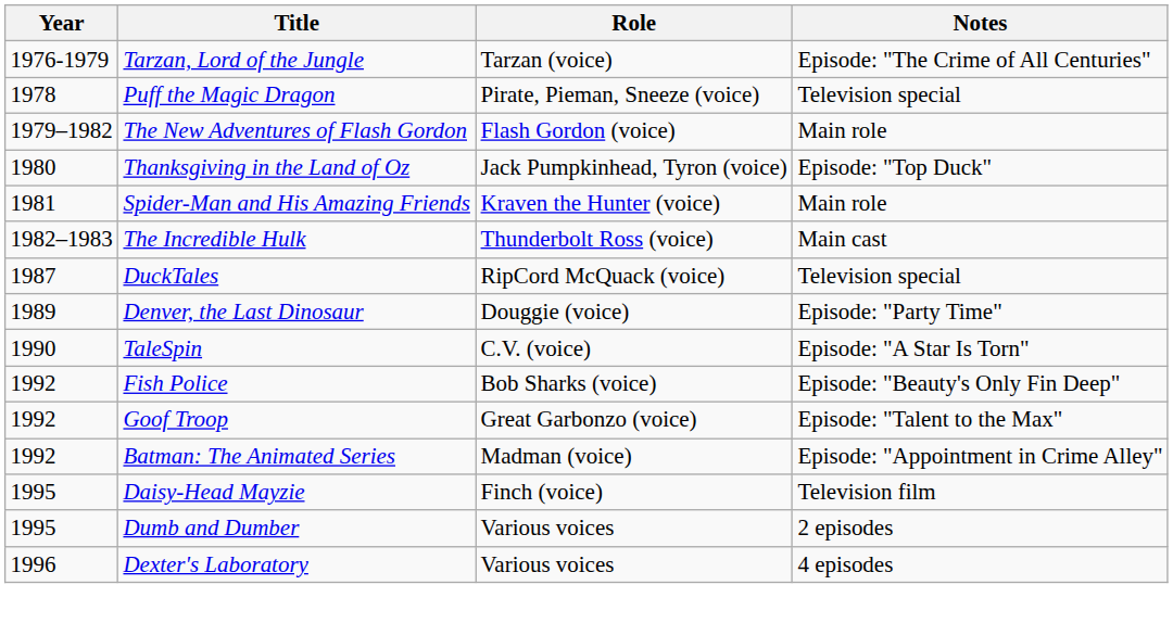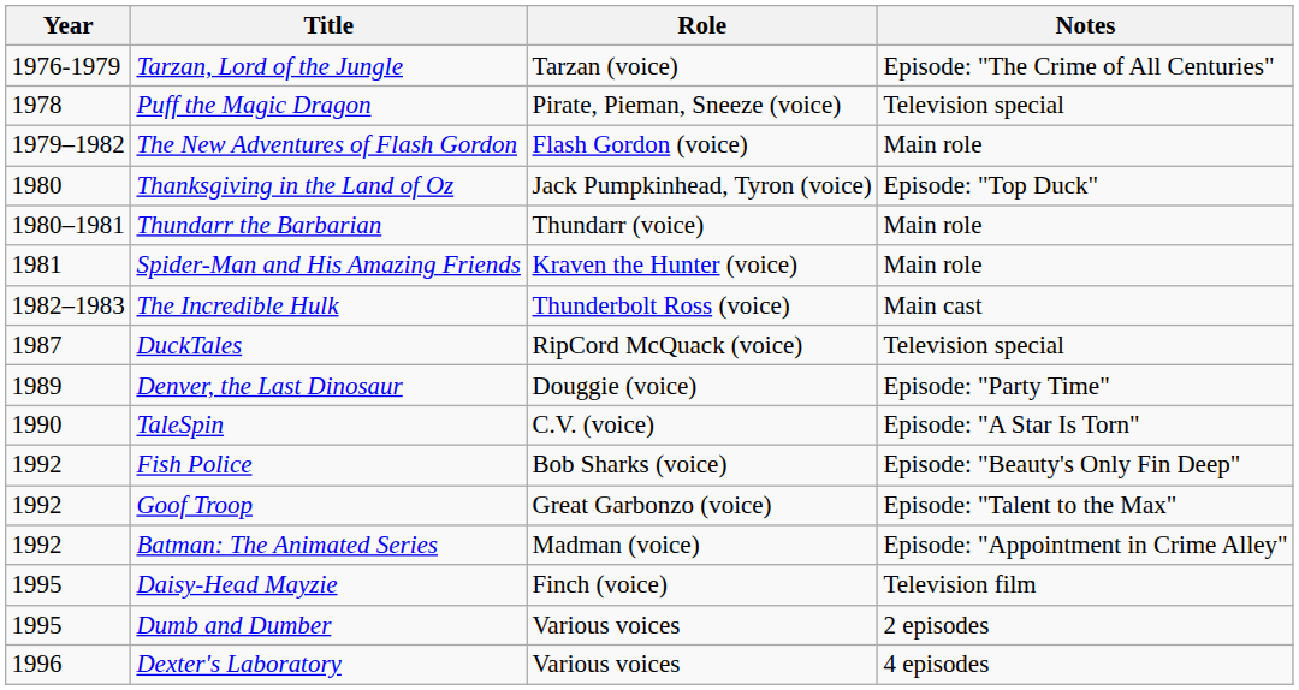 <table class="wikitable">
 <tr>
 <th>Year</th>
 <th>Title</th>
 <th>Role</th>
 <th>Notes</th>
 </tr>
 <tr>
 <td>1976-1979</td>
 <td><em><a href='#'>Tarzan, Lord of the Jungle</a></em></td>
 <td>Tarzan (voice)</td>
 <td>Episode: "The Crime of All Centuries"</td>
 </tr>
 <tr>
 <td>1978</td>
 <td><em><a href='#'>Puff the Magic Dragon</a></em></td>
 <td>Pirate, Pieman, Sneeze (voice)</td>
 <td>Television special</td>
 </tr>
 <tr>
 <td>1979–1982</td>
 <td><em><a href='#'>The New Adventures of Flash Gordon</a></em></td>
 <td><a href='#'>Flash Gordon</a> (voice)</td>
 <td>Main role</td>
 </tr>
 <tr>
 <td>1980</td>
 <td><em><a href='#'>Thanksgiving in the Land of Oz</a></em></td>
 <td>Jack Pumpkinhead, Tyron (voice)</td>
 <td>Episode: "Top Duck"</td>
+</tr>
+<tr>
+<td>1980–1981</td>
+<td><em><a href='#'>Thundarr the Barbarian</a></em></td>
+<td>Thundarr (voice)</td>
+<td>Main role</td>
 </tr>
 <tr>
 <td>1981</td>
 <td><em><a href='#'>Spider-Man and His Amazing Friends</a></em></td>
 <td><a href='#'>Kraven the Hunter</a> (voice)</td>
 <td>Main role</td>
 </tr>
 <tr>
 <td>1982–1983</td>
 <td><em><a href='#'>The Incredible Hulk</a></em></td>
 <td><a href='#'>Thunderbolt Ross</a> (voice)</td>
 <td>Main cast</td>
 </tr>
 <tr>
 <td>1987</td>
 <td><em><a href='#'>DuckTales</a></em></td>
 <td>RipCord McQuack (voice)</td>
 <td>Television special</td>
 </tr>
 <tr>
 <td>1989</td>
 <td><em><a href='#'>Denver, the Last Dinosaur</a></em></td>
 <td>Douggie (voice)</td>
 <td>Episode: "Party Time"</td>
 </tr>
 <tr>
 <td>1990</td>
 <td><em><a href='#'>TaleSpin</a></em></td>
 <td>C.V. (voice)</td>
 <td>Episode: "A Star Is Torn"</td>
 </tr>
 <tr>
 <td>1992</td>
 <td><em><a href='#'>Fish Police</a></em></td>
 <td>Bob Sharks (voice)</td>
 <td>Episode: "Beauty's Only Fin Deep"</td>
 </tr>
 <tr>
 <td>1992</td>
 <td><em><a href='#'>Goof Troop</a></em></td>
 <td>Great Garbonzo (voice)</td>
 <td>Episode: "Talent to the Max"</td>
 </tr>
 <tr>
 <td>1992</td>
 <td><em><a href='#'>Batman: The Animated Series</a></em></td>
 <td>Madman (voice)</td>
 <td>Episode: "Appointment in Crime Alley"</td>
 </tr>
 <tr>
 <td>1995</td>
 <td><em><a href='#'>Daisy-Head Mayzie</a></em></td>
 <td>Finch (voice)</td>
 <td>Television film</td>
 </tr>
 <tr>
 <td>1995</td>
 <td><em><a href='#'>Dumb and Dumber</a></em></td>
 <td>Various voices</td>
 <td>2 episodes</td>
 </tr>
 <tr>
 <td>1996</td>
 <td><em><a href='#'>Dexter's Laboratory</a></em></td>
 <td>Various voices</td>
 <td>4 episodes</td>
 </tr>
 </table>
